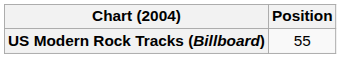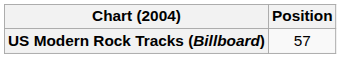 <table class="wikitable plainrowheaders" style="text-align:center">
 <tr>
 <th>Chart (2004)</th>
 <th>Position</th>
 </tr>
 <tr>
 <th scope="row">US Modern Rock Tracks (<em>Billboard</em>)</th>
-<td>55</td>
+<td>57</td>
 </tr>
 </table>
